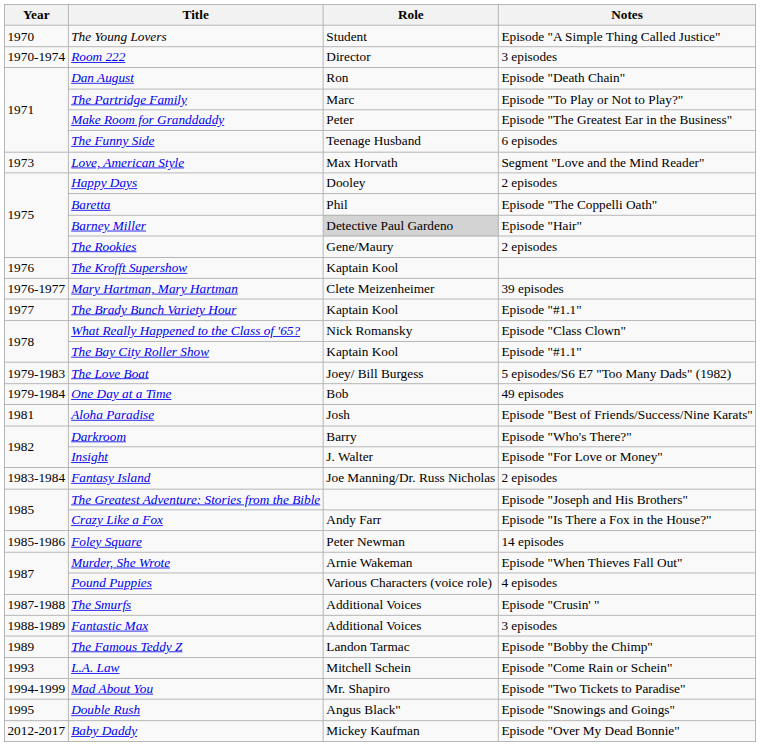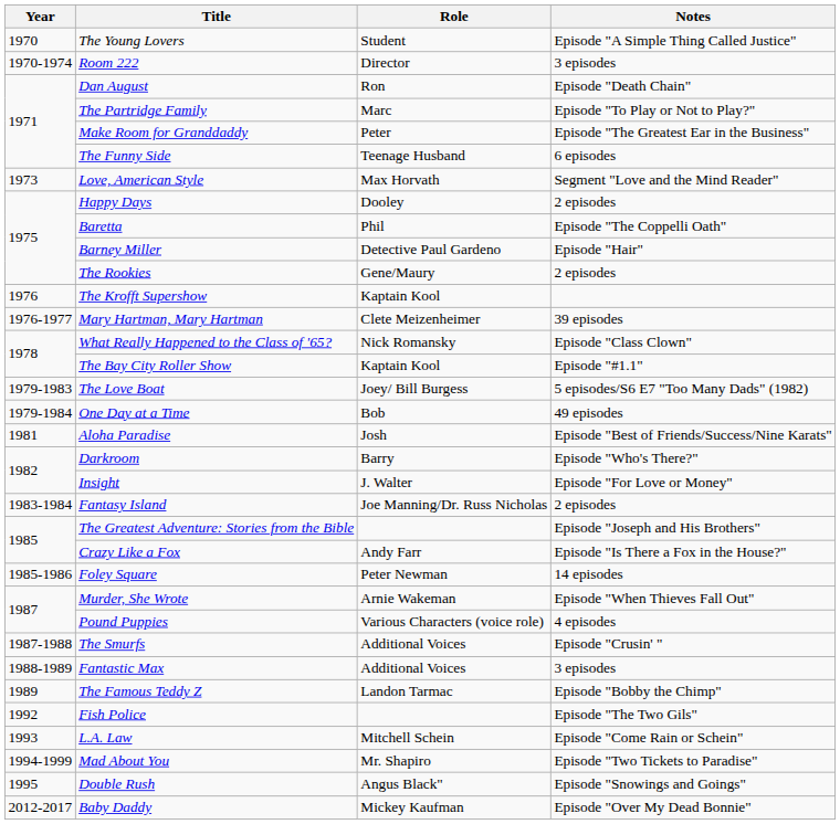 <table class="wikitable">
 <tr>
 <th>Year</th>
 <th>Title</th>
 <th>Role</th>
 <th>Notes</th>
 </tr>
 <tr>
 <td>1970</td>
 <td><em>The Young Lovers</em></td>
 <td>Student</td>
 <td>Episode "A Simple Thing Called Justice"</td>
 </tr>
 <tr>
 <td>1970-1974</td>
 <td><em><a href='#'>Room 222</a></em></td>
 <td>Director</td>
 <td>3 episodes</td>
 </tr>
 <tr>
 <td rowspan=4>1971</td>
 <td><em><a href='#'>Dan August</a></em></td>
 <td>Ron</td>
 <td>Episode "Death Chain"</td>
 </tr>
 <tr>
 <td><em><a href='#'>The Partridge Family</a></em></td>
 <td>Marc</td>
 <td>Episode "To Play or Not to Play?"</td>
 </tr>
 <tr>
 <td><em><a href='#'>Make Room for Granddaddy</a></em></td>
 <td>Peter</td>
 <td>Episode "The Greatest Ear in the Business"</td>
 </tr>
 <tr>
 <td><em><a href='#'>The Funny Side</a></em></td>
 <td>Teenage Husband</td>
 <td>6 episodes</td>
 </tr>
 <tr>
 <td>1973</td>
 <td><em><a href='#'>Love, American Style</a></em></td>
 <td>Max Horvath</td>
 <td>Segment "Love and the Mind Reader"</td>
 </tr>
 <tr>
 <td rowspan=4>1975</td>
 <td><em><a href='#'>Happy Days</a></em></td>
 <td>Dooley</td>
 <td>2 episodes</td>
 </tr>
 <tr>
 <td><em><a href='#'>Baretta</a></em></td>
 <td>Phil</td>
 <td>Episode "The Coppelli Oath"</td>
 </tr>
 <tr>
 <td><em><a href='#'>Barney Miller</a></em></td>
-<td style="background: lightgrey;">Detective Paul Gardeno</td>
+<td>Detective Paul Gardeno</td>
 <td>Episode "Hair"</td>
 </tr>
 <tr>
 <td><em><a href='#'>The Rookies</a></em></td>
 <td>Gene/Maury</td>
 <td>2 episodes</td>
 </tr>
 <tr>
 <td>1976</td>
 <td><em><a href='#'>The Krofft Supershow</a></em></td>
 <td>Kaptain Kool</td>
 <td></td>
 </tr>
 <tr>
 <td>1976-1977</td>
 <td><em><a href='#'>Mary Hartman, Mary Hartman</a></em></td>
 <td>Clete Meizenheimer</td>
 <td>39 episodes</td>
-</tr>
-<tr>
-<td>1977</td>
-<td><em><a href='#'>The Brady Bunch Variety Hour</a></em></td>
-<td>Kaptain Kool</td>
-<td>Episode "#1.1"</td>
 </tr>
 <tr>
 <td rowspan=2>1978</td>
 <td><em><a href='#'>What Really Happened to the Class of '65?</a></em></td>
 <td>Nick Romansky</td>
 <td>Episode "Class Clown"</td>
 </tr>
 <tr>
 <td><em><a href='#'>The Bay City Roller Show</a></em></td>
 <td>Kaptain Kool</td>
 <td>Episode "#1.1"</td>
 </tr>
 <tr>
 <td>1979-1983</td>
 <td><em><a href='#'>The Love Boat</a></em></td>
 <td>Joey/ Bill Burgess</td>
 <td>5 episodes/S6 E7 "Too Many Dads" (1982)</td>
 </tr>
 <tr>
 <td>1979-1984</td>
 <td><em><a href='#'>One Day at a Time</a></em></td>
 <td>Bob</td>
 <td>49 episodes</td>
 </tr>
 <tr>
 <td>1981</td>
 <td><em><a href='#'>Aloha Paradise</a></em></td>
 <td>Josh</td>
 <td>Episode "Best of Friends/Success/Nine Karats"</td>
 </tr>
 <tr>
 <td rowspan=2>1982</td>
 <td><em><a href='#'>Darkroom</a></em></td>
 <td>Barry</td>
 <td>Episode "Who's There?"</td>
 </tr>
 <tr>
 <td><em><a href='#'>Insight</a></em></td>
 <td>J. Walter</td>
 <td>Episode "For Love or Money"</td>
 </tr>
 <tr>
 <td>1983-1984</td>
 <td><em><a href='#'>Fantasy Island</a></em></td>
 <td>Joe Manning/Dr. Russ Nicholas</td>
 <td>2 episodes</td>
 </tr>
 <tr>
 <td rowspan=2>1985</td>
 <td><em><a href='#'>The Greatest Adventure: Stories from the Bible</a></em></td>
 <td></td>
 <td>Episode "Joseph and His Brothers"</td>
 </tr>
 <tr>
 <td><em><a href='#'>Crazy Like a Fox</a></em></td>
 <td>Andy Farr</td>
 <td>Episode "Is There a Fox in the House?"</td>
 </tr>
 <tr>
 <td>1985-1986</td>
 <td><em><a href='#'>Foley Square</a></em></td>
 <td>Peter Newman</td>
 <td>14 episodes</td>
 </tr>
 <tr>
 <td rowspan=2>1987</td>
 <td><em><a href='#'>Murder, She Wrote</a></em></td>
 <td>Arnie Wakeman</td>
 <td>Episode "When Thieves Fall Out"</td>
 </tr>
 <tr>
 <td><em><a href='#'>Pound Puppies</a></em></td>
 <td>Various Characters (voice role)</td>
 <td>4 episodes</td>
 </tr>
 <tr>
 <td>1987-1988</td>
 <td><em><a href='#'>The Smurfs</a></em></td>
 <td>Additional Voices</td>
 <td>Episode "Crusin' "</td>
 </tr>
 <tr>
 <td>1988-1989</td>
 <td><em><a href='#'>Fantastic Max</a></em></td>
 <td>Additional Voices</td>
 <td>3 episodes</td>
 </tr>
 <tr>
 <td>1989</td>
 <td><em><a href='#'>The Famous Teddy Z</a></em></td>
 <td>Landon Tarmac</td>
 <td>Episode "Bobby the Chimp"</td>
 </tr>
 <tr>
+<td>1992</td>
+<td><em><a href='#'>Fish Police</a></em></td>
+<td></td>
+<td>Episode "The Two Gils"</td>
+</tr>
+<tr>
 <td>1993</td>
 <td><em><a href='#'>L.A. Law</a></em></td>
 <td>Mitchell Schein</td>
 <td>Episode "Come Rain or Schein"</td>
 </tr>
 <tr>
 <td>1994-1999</td>
 <td><em><a href='#'>Mad About You</a></em></td>
 <td>Mr. Shapiro</td>
 <td>Episode "Two Tickets to Paradise"</td>
 </tr>
 <tr>
 <td>1995</td>
 <td><em><a href='#'>Double Rush</a></em></td>
 <td>Angus Black"</td>
 <td>Episode "Snowings and Goings"</td>
 </tr>
 <tr>
 <td>2012-2017</td>
 <td><em><a href='#'>Baby Daddy</a></em></td>
 <td>Mickey Kaufman</td>
 <td>Episode "Over My Dead Bonnie"</td>
 </tr>
 </table>
